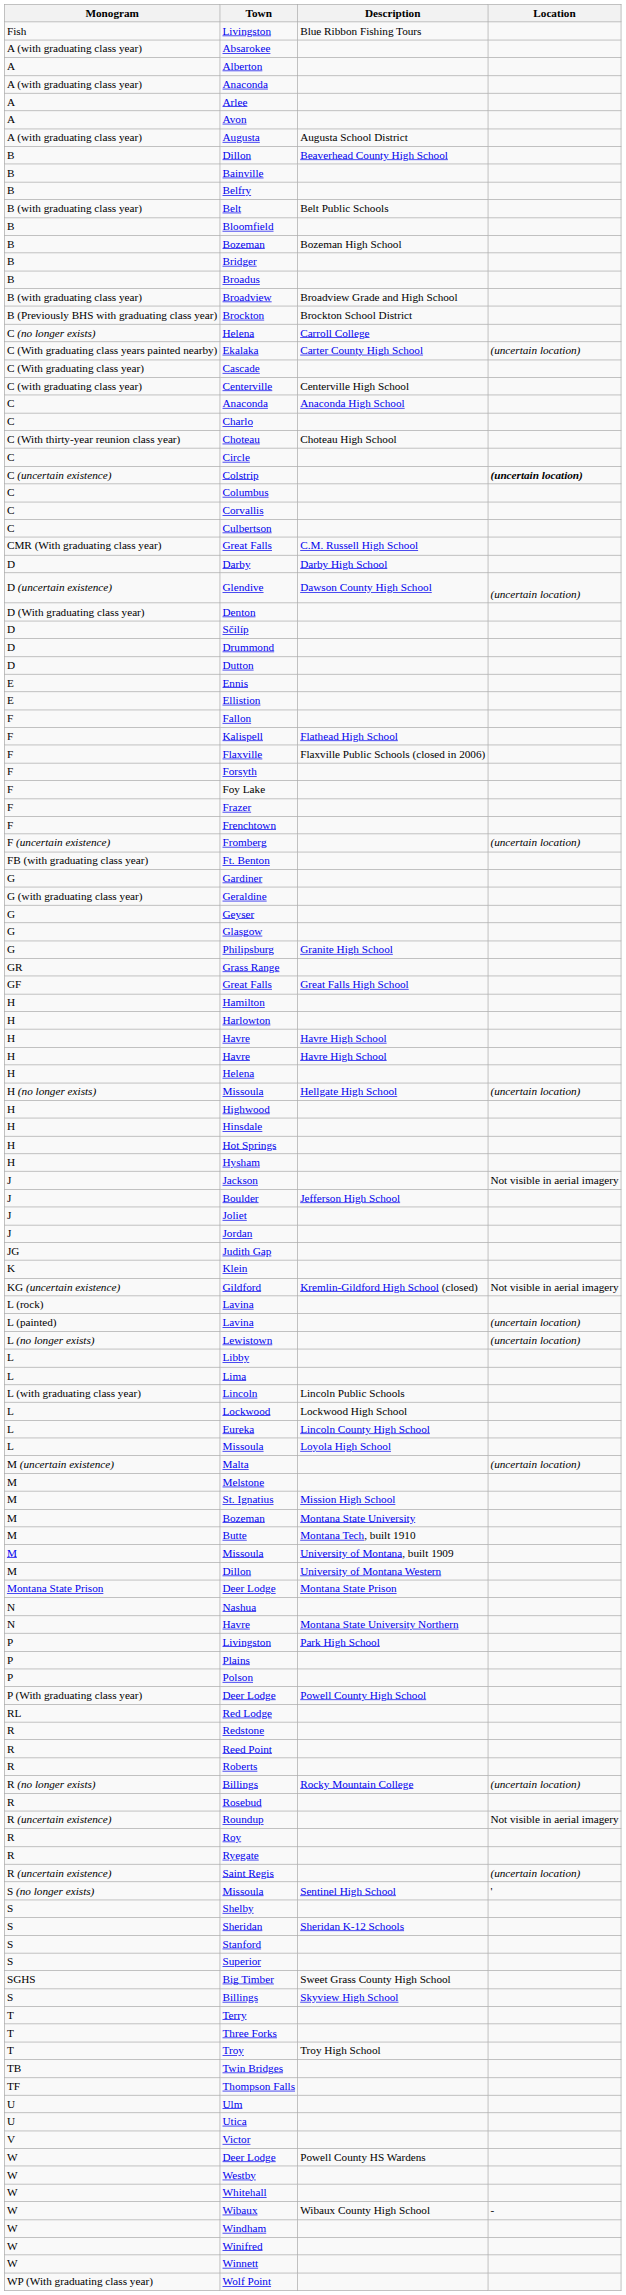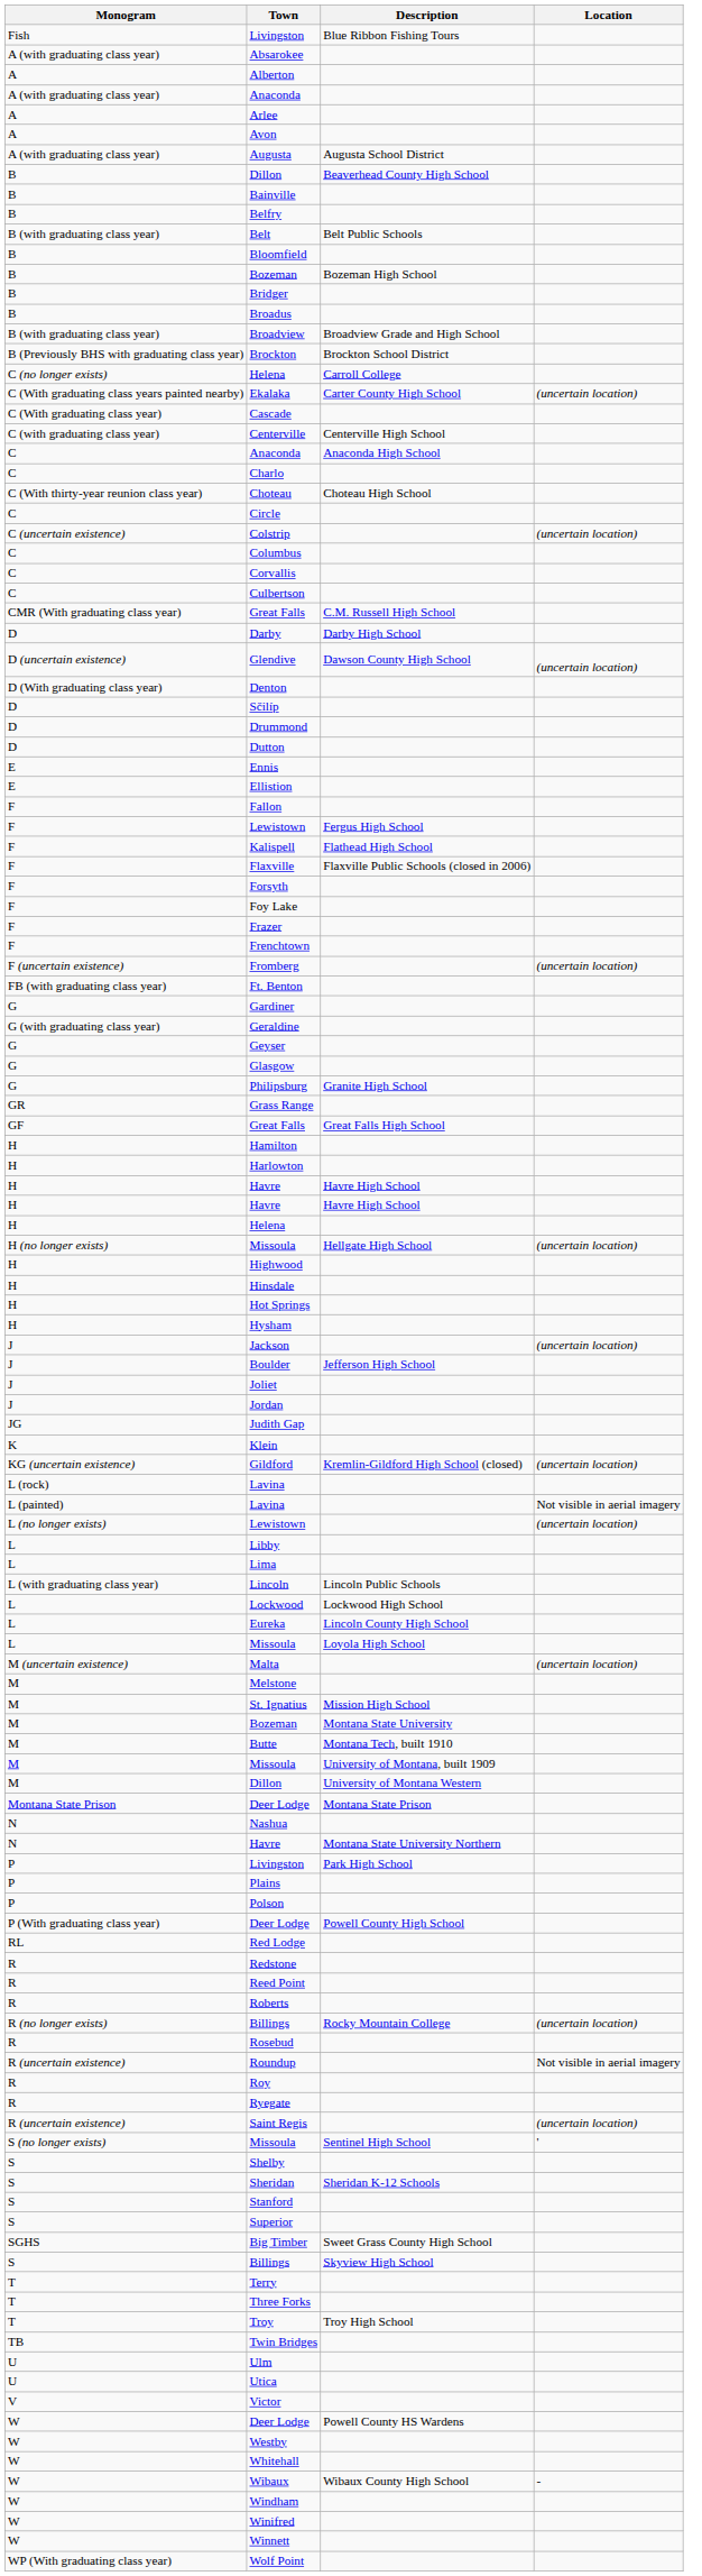 <table class="wikitable sortable" id="letters" style="border:1px solid #aaa; border-collapse:collapse">
 <tr>
 <th>Monogram</th>
 <th>Town</th>
 <th>Description</th>
 <th>Location</th>
 </tr>
 <tr>
 <td>Fish</td>
 <td><a href='#'>Livingston</a></td>
 <td>Blue Ribbon Fishing Tours</td>
 <td></td>
 </tr>
 <tr>
 <td>A (with graduating class year)</td>
 <td><a href='#'>Absarokee</a></td>
 <td></td>
 <td></td>
 </tr>
 <tr>
 <td>A</td>
 <td><a href='#'>Alberton</a></td>
 <td></td>
 <td></td>
 </tr>
 <tr>
 <td>A (with graduating class year)</td>
 <td><a href='#'>Anaconda</a></td>
 <td></td>
 <td></td>
 </tr>
 <tr>
 <td>A</td>
 <td><a href='#'>Arlee</a></td>
 <td></td>
 <td></td>
 </tr>
 <tr>
 <td>A</td>
 <td><a href='#'>Avon</a></td>
 <td></td>
 <td></td>
 </tr>
 <tr>
 <td>A (with graduating class year)</td>
 <td><a href='#'>Augusta</a></td>
 <td>Augusta School District</td>
 <td></td>
 </tr>
 <tr>
 <td>B</td>
 <td><a href='#'>Dillon</a></td>
 <td><a href='#'>Beaverhead County High School</a></td>
 <td></td>
 </tr>
 <tr>
 <td>B</td>
 <td><a href='#'>Bainville</a></td>
 <td></td>
 <td></td>
 </tr>
 <tr>
 <td>B</td>
 <td><a href='#'>Belfry</a></td>
 <td></td>
 <td></td>
 </tr>
 <tr>
 <td>B (with graduating class year)</td>
 <td><a href='#'>Belt</a></td>
 <td>Belt Public Schools</td>
 <td></td>
 </tr>
 <tr>
 <td>B</td>
 <td><a href='#'>Bloomfield</a></td>
 <td></td>
 <td></td>
 </tr>
 <tr>
 <td>B</td>
 <td><a href='#'>Bozeman</a></td>
 <td>Bozeman High School</td>
 <td></td>
 </tr>
 <tr>
 <td>B</td>
 <td><a href='#'>Bridger</a></td>
 <td></td>
 <td></td>
 </tr>
 <tr>
 <td>B</td>
 <td><a href='#'>Broadus</a></td>
 <td></td>
 <td></td>
 </tr>
 <tr>
 <td>B (with graduating class year)</td>
 <td><a href='#'>Broadview</a></td>
 <td>Broadview Grade and High School</td>
 <td></td>
 </tr>
 <tr>
 <td>B (Previously BHS with graduating class year)</td>
 <td><a href='#'>Brockton</a></td>
 <td>Brockton School District</td>
 <td></td>
 </tr>
 <tr>
 <td>C <em>(no longer exists)</em></td>
 <td><a href='#'>Helena</a></td>
 <td><a href='#'>Carroll College</a></td>
 <td></td>
 </tr>
 <tr>
 <td>C (With graduating class years painted nearby)</td>
 <td><a href='#'>Ekalaka</a></td>
 <td><a href='#'>Carter County High School</a></td>
 <td> <em>(uncertain location)</em></td>
 </tr>
 <tr>
 <td>C (With graduating class year)</td>
 <td><a href='#'>Cascade</a></td>
 <td></td>
 <td></td>
 </tr>
 <tr>
 <td>C (with graduating class year)</td>
 <td><a href='#'>Centerville</a></td>
 <td>Centerville High School</td>
 <td></td>
 </tr>
 <tr>
 <td>C</td>
 <td><a href='#'>Anaconda</a></td>
 <td><a href='#'>Anaconda High School</a></td>
 <td></td>
 </tr>
 <tr>
 <td>C</td>
 <td><a href='#'>Charlo</a></td>
 <td></td>
 <td></td>
 </tr>
 <tr>
 <td>C (With thirty-year reunion class year)</td>
 <td><a href='#'>Choteau</a></td>
 <td>Choteau High School</td>
 <td></td>
 </tr>
 <tr>
 <td>C</td>
 <td><a href='#'>Circle</a></td>
 <td></td>
 <td></td>
 </tr>
 <tr>
 <td>C <em>(uncertain existence)</em></td>
 <td><a href='#'>Colstrip</a></td>
 <td></td>
-<td><strong> <em>(uncertain location)</em></strong></td>
+<td> <em>(uncertain location)</em></td>
 </tr>
 <tr>
 <td>C</td>
 <td><a href='#'>Columbus</a></td>
 <td></td>
 <td></td>
 </tr>
 <tr>
 <td>C</td>
 <td><a href='#'>Corvallis</a></td>
 <td></td>
 <td></td>
 </tr>
 <tr>
 <td>C</td>
 <td><a href='#'>Culbertson</a></td>
 <td></td>
 <td></td>
 </tr>
 <tr>
 <td>CMR (With graduating class year)</td>
 <td><a href='#'>Great Falls</a></td>
 <td><a href='#'>C.M. Russell High School</a></td>
 <td></td>
 </tr>
 <tr>
 <td>D</td>
 <td><a href='#'>Darby</a></td>
 <td><a href='#'>Darby High School</a></td>
 <td></td>
 </tr>
 <tr>
 <td>D <em>(uncertain existence)</em></td>
 <td><a href='#'>Glendive</a></td>
 <td><a href='#'>Dawson County High School</a></td>
 <td><br><em>(uncertain location)</em></td>
 </tr>
 <tr>
 <td>D (With graduating class year)</td>
 <td><a href='#'>Denton</a></td>
 <td></td>
 <td></td>
 </tr>
 <tr>
 <td>D</td>
 <td><a href='#'>Sčilíp</a></td>
 <td></td>
 <td></td>
 </tr>
 <tr>
 <td>D</td>
 <td><a href='#'>Drummond</a></td>
 <td></td>
 <td></td>
 </tr>
 <tr>
 <td>D</td>
 <td><a href='#'>Dutton</a></td>
 <td></td>
 <td></td>
 </tr>
 <tr>
 <td>E</td>
 <td><a href='#'>Ennis</a></td>
 <td></td>
 <td></td>
 </tr>
 <tr>
 <td>E</td>
 <td><a href='#'>Ellistion</a></td>
 <td></td>
 <td></td>
 </tr>
 <tr>
 <td>F</td>
 <td><a href='#'>Fallon</a></td>
 <td></td>
+<td></td>
+</tr>
+<tr>
+<td>F</td>
+<td><a href='#'>Lewistown</a></td>
+<td><a href='#'>Fergus High School</a></td>
 <td></td>
 </tr>
 <tr>
 <td>F</td>
 <td><a href='#'>Kalispell</a></td>
 <td><a href='#'>Flathead High School</a></td>
 <td></td>
 </tr>
 <tr>
 <td>F</td>
 <td><a href='#'>Flaxville</a></td>
 <td>Flaxville Public Schools (closed in 2006)</td>
 <td></td>
 </tr>
 <tr>
 <td>F</td>
 <td><a href='#'>Forsyth</a></td>
 <td></td>
 <td></td>
 </tr>
 <tr>
 <td>F</td>
 <td>Foy Lake</td>
 <td></td>
 <td></td>
 </tr>
 <tr>
 <td>F</td>
 <td><a href='#'>Frazer</a></td>
 <td></td>
 <td></td>
 </tr>
 <tr>
 <td>F</td>
 <td><a href='#'>Frenchtown</a></td>
 <td></td>
 <td></td>
 </tr>
 <tr>
 <td>F <em>(uncertain existence)</em></td>
 <td><a href='#'>Fromberg</a></td>
 <td></td>
 <td> <em>(uncertain location)</em></td>
 </tr>
 <tr>
 <td>FB (with graduating class year)</td>
 <td><a href='#'>Ft. Benton</a></td>
 <td></td>
 <td></td>
 </tr>
 <tr>
 <td>G</td>
 <td><a href='#'>Gardiner</a></td>
 <td></td>
 <td></td>
 </tr>
 <tr>
 <td>G  (with graduating class year)</td>
 <td><a href='#'>Geraldine</a></td>
 <td></td>
 <td></td>
 </tr>
 <tr>
 <td>G</td>
 <td><a href='#'>Geyser</a></td>
 <td></td>
 <td></td>
 </tr>
 <tr>
 <td>G</td>
 <td><a href='#'>Glasgow</a></td>
 <td></td>
 <td></td>
 </tr>
 <tr>
 <td>G</td>
 <td><a href='#'>Philipsburg</a></td>
 <td><a href='#'>Granite High School</a></td>
 <td></td>
 </tr>
 <tr>
 <td>GR</td>
 <td><a href='#'>Grass Range</a></td>
 <td></td>
 <td></td>
 </tr>
 <tr>
 <td>GF</td>
 <td><a href='#'>Great Falls</a></td>
 <td><a href='#'>Great Falls High School</a></td>
 <td></td>
 </tr>
 <tr>
 <td>H</td>
 <td><a href='#'>Hamilton</a></td>
 <td></td>
 <td></td>
 </tr>
 <tr>
 <td>H</td>
 <td><a href='#'>Harlowton</a></td>
 <td></td>
 <td></td>
 </tr>
 <tr>
 <td>H</td>
 <td><a href='#'>Havre</a></td>
 <td><a href='#'>Havre High School</a></td>
 <td></td>
 </tr>
 <tr>
 <td>H</td>
 <td><a href='#'>Havre</a></td>
 <td><a href='#'>Havre High School</a></td>
 <td></td>
 </tr>
 <tr>
 <td>H</td>
 <td><a href='#'>Helena</a></td>
 <td></td>
 <td></td>
 </tr>
 <tr>
 <td>H <em>(no longer exists)</em></td>
 <td><a href='#'>Missoula</a></td>
 <td><a href='#'>Hellgate High School</a></td>
 <td> <em>(uncertain location)</em></td>
 </tr>
 <tr>
 <td>H</td>
 <td><a href='#'>Highwood</a></td>
 <td></td>
 <td></td>
 </tr>
 <tr>
 <td>H</td>
 <td><a href='#'>Hinsdale</a></td>
 <td></td>
 <td></td>
 </tr>
 <tr>
 <td>H</td>
 <td><a href='#'>Hot Springs</a></td>
 <td></td>
 <td></td>
 </tr>
 <tr>
 <td>H</td>
 <td><a href='#'>Hysham</a></td>
 <td></td>
 <td></td>
 </tr>
 <tr>
 <td>J</td>
 <td><a href='#'>Jackson</a></td>
 <td></td>
-<td>Not visible in aerial imagery </td>
+<td> <em>(uncertain location)</em></td>
 </tr>
 <tr>
 <td>J</td>
 <td><a href='#'>Boulder</a></td>
 <td><a href='#'>Jefferson High School</a></td>
 <td></td>
 </tr>
 <tr>
 <td>J</td>
 <td><a href='#'>Joliet</a></td>
 <td></td>
 <td></td>
 </tr>
 <tr>
 <td>J</td>
 <td><a href='#'>Jordan</a></td>
 <td></td>
 <td></td>
 </tr>
 <tr>
 <td>JG</td>
 <td><a href='#'>Judith Gap</a></td>
 <td></td>
 <td></td>
 </tr>
 <tr>
 <td>K</td>
 <td><a href='#'>Klein</a></td>
 <td></td>
 <td></td>
 </tr>
 <tr>
 <td>KG <em>(uncertain existence)</em></td>
 <td><a href='#'>Gildford</a></td>
 <td><a href='#'>Kremlin-Gildford High School</a> (closed)</td>
-<td>Not visible in aerial imagery </td>
+<td> <em>(uncertain location)</em></td>
 </tr>
 <tr>
 <td>L (rock)</td>
 <td><a href='#'>Lavina</a></td>
 <td></td>
 <td></td>
 </tr>
 <tr>
 <td>L (painted)</td>
 <td><a href='#'>Lavina</a></td>
 <td></td>
-<td> <em>(uncertain location)</em></td>
+<td>Not visible in aerial imagery </td>
 </tr>
 <tr>
 <td>L <em>(no longer exists)</em></td>
 <td><a href='#'>Lewistown</a></td>
 <td></td>
 <td><em>(uncertain location)</em></td>
 </tr>
 <tr>
 <td>L</td>
 <td><a href='#'>Libby</a></td>
 <td></td>
 <td></td>
 </tr>
 <tr>
 <td>L</td>
 <td><a href='#'>Lima</a></td>
 <td></td>
 <td></td>
 </tr>
 <tr>
 <td>L (with graduating class year)</td>
 <td><a href='#'>Lincoln</a></td>
 <td>Lincoln Public Schools</td>
 <td></td>
 </tr>
 <tr>
 <td>L</td>
 <td><a href='#'>Lockwood</a></td>
 <td>Lockwood High School</td>
 <td></td>
 </tr>
 <tr>
 <td>L</td>
 <td><a href='#'>Eureka</a></td>
 <td><a href='#'>Lincoln County High School</a></td>
 <td></td>
 </tr>
 <tr>
 <td>L</td>
 <td><a href='#'>Missoula</a></td>
 <td><a href='#'>Loyola High School</a></td>
 <td></td>
 </tr>
 <tr>
 <td>M <em>(uncertain existence)</em></td>
 <td><a href='#'>Malta</a></td>
 <td></td>
 <td> <em>(uncertain location)</em></td>
 </tr>
 <tr>
 <td>M</td>
 <td><a href='#'>Melstone</a></td>
 <td></td>
 <td></td>
 </tr>
 <tr>
 <td>M</td>
 <td><a href='#'>St. Ignatius</a></td>
 <td><a href='#'>Mission High School</a></td>
 <td></td>
 </tr>
 <tr>
 <td>M</td>
 <td><a href='#'>Bozeman</a></td>
 <td><a href='#'>Montana State University</a></td>
 <td></td>
 </tr>
 <tr>
 <td>M</td>
 <td><a href='#'>Butte</a></td>
 <td><a href='#'>Montana Tech</a>, built 1910</td>
 <td></td>
 </tr>
 <tr>
 <td><a href='#'>M</a></td>
 <td><a href='#'>Missoula</a></td>
 <td><a href='#'>University of Montana</a>, built 1909</td>
 <td></td>
 </tr>
 <tr>
 <td>M</td>
 <td><a href='#'>Dillon</a></td>
 <td><a href='#'>University of Montana Western</a></td>
 <td></td>
 </tr>
 <tr>
 <td><a href='#'>Montana State Prison</a></td>
 <td><a href='#'>Deer Lodge</a></td>
 <td><a href='#'>Montana State Prison</a></td>
 <td></td>
 </tr>
 <tr>
 <td>N</td>
 <td><a href='#'>Nashua</a></td>
 <td></td>
 <td></td>
 </tr>
 <tr>
 <td>N</td>
 <td><a href='#'>Havre</a></td>
 <td><a href='#'>Montana State University Northern</a></td>
 <td></td>
 </tr>
 <tr>
 <td>P</td>
 <td><a href='#'>Livingston</a></td>
 <td><a href='#'>Park High School</a></td>
 <td></td>
 </tr>
 <tr>
 <td>P</td>
 <td><a href='#'>Plains</a></td>
 <td></td>
 <td></td>
 </tr>
 <tr>
 <td>P</td>
 <td><a href='#'>Polson</a></td>
 <td></td>
 <td></td>
 </tr>
 <tr>
 <td>P (With graduating class year)</td>
 <td><a href='#'>Deer Lodge</a></td>
 <td><a href='#'>Powell County High School</a></td>
 <td></td>
 </tr>
 <tr>
 <td>RL</td>
 <td><a href='#'>Red Lodge</a></td>
 <td></td>
 <td></td>
 </tr>
 <tr>
 <td>R</td>
 <td><a href='#'>Redstone</a></td>
 <td></td>
 <td></td>
 </tr>
 <tr>
 <td>R</td>
 <td><a href='#'>Reed Point</a></td>
 <td></td>
 <td></td>
 </tr>
 <tr>
 <td>R</td>
 <td><a href='#'>Roberts</a></td>
 <td></td>
 <td></td>
 </tr>
 <tr>
 <td>R <em>(no longer exists)</em></td>
 <td><a href='#'>Billings</a></td>
 <td><a href='#'>Rocky Mountain College</a></td>
 <td> <em>(uncertain location)</em></td>
 </tr>
 <tr>
 <td>R</td>
 <td><a href='#'>Rosebud</a></td>
 <td></td>
 <td></td>
 </tr>
 <tr>
 <td>R <em>(uncertain existence)</em></td>
 <td><a href='#'>Roundup</a></td>
 <td></td>
 <td>Not visible in aerial imagery </td>
 </tr>
 <tr>
 <td>R</td>
 <td><a href='#'>Roy</a></td>
 <td></td>
 <td></td>
 </tr>
 <tr>
 <td>R</td>
 <td><a href='#'>Ryegate</a></td>
 <td></td>
 <td></td>
 </tr>
 <tr>
 <td>R <em>(uncertain existence)</em></td>
 <td><a href='#'>Saint Regis</a></td>
 <td></td>
 <td> <em>(uncertain location)</em></td>
 </tr>
 <tr>
 <td>S <em>(no longer exists)</em></td>
 <td><a href='#'>Missoula</a></td>
 <td><a href='#'>Sentinel High School</a></td>
 <td> '</td>
 </tr>
 <tr>
 <td>S</td>
 <td><a href='#'>Shelby</a></td>
 <td></td>
 <td></td>
 </tr>
 <tr>
 <td>S</td>
 <td><a href='#'>Sheridan</a></td>
 <td><a href='#'>Sheridan K-12 Schools</a></td>
 <td></td>
 </tr>
 <tr>
 <td>S</td>
 <td><a href='#'>Stanford</a></td>
 <td></td>
 <td></td>
 </tr>
 <tr>
 <td>S</td>
 <td><a href='#'>Superior</a></td>
 <td></td>
 <td></td>
 </tr>
 <tr>
 <td>SGHS</td>
 <td><a href='#'>Big Timber</a></td>
 <td>Sweet Grass County High School</td>
 <td></td>
 </tr>
 <tr>
 <td>S</td>
 <td><a href='#'>Billings</a></td>
 <td><a href='#'>Skyview High School</a></td>
 <td></td>
 </tr>
 <tr>
 <td>T</td>
 <td><a href='#'>Terry</a></td>
 <td></td>
 <td></td>
 </tr>
 <tr>
 <td>T</td>
 <td><a href='#'>Three Forks</a></td>
 <td></td>
 <td></td>
 </tr>
 <tr>
 <td>T</td>
 <td><a href='#'>Troy</a></td>
 <td>Troy High School</td>
 <td></td>
 </tr>
 <tr>
 <td>TB</td>
 <td><a href='#'>Twin Bridges</a></td>
 <td></td>
 <td></td>
 </tr>
 <tr>
-<td>TF</td>
-<td><a href='#'>Thompson Falls</a></td>
-<td></td>
-<td></td>
-</tr>
-<tr>
 <td>U</td>
 <td><a href='#'>Ulm</a></td>
 <td></td>
 <td></td>
 </tr>
 <tr>
 <td>U</td>
 <td><a href='#'>Utica</a></td>
 <td></td>
 <td></td>
 </tr>
 <tr>
 <td>V</td>
 <td><a href='#'>Victor</a></td>
 <td></td>
 <td></td>
 </tr>
 <tr>
 <td>W</td>
 <td><a href='#'>Deer Lodge</a></td>
 <td>Powell County HS Wardens</td>
 <td></td>
 </tr>
 <tr>
 <td>W</td>
 <td><a href='#'>Westby</a></td>
 <td></td>
 <td></td>
 </tr>
 <tr>
 <td>W</td>
 <td><a href='#'>Whitehall</a></td>
 <td></td>
 <td></td>
 </tr>
 <tr>
 <td>W</td>
 <td><a href='#'>Wibaux</a></td>
 <td>Wibaux County High School</td>
 <td>-</td>
 </tr>
 <tr>
 <td>W</td>
 <td><a href='#'>Windham</a></td>
 <td></td>
 <td></td>
 </tr>
 <tr>
 <td>W</td>
 <td><a href='#'>Winifred</a></td>
 <td></td>
 <td></td>
 </tr>
 <tr>
 <td>W</td>
 <td><a href='#'>Winnett</a></td>
 <td></td>
 <td></td>
 </tr>
 <tr>
 <td>WP (With graduating class year)</td>
 <td><a href='#'>Wolf Point</a></td>
 <td></td>
 <td></td>
 </tr>
 </table>
